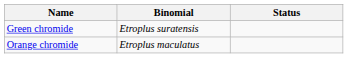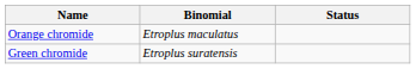 <table width=60% class="wikitable">
 <tr>
 <th width=20%>Name</th>
 <th width=20%>Binomial</th>
 <th width=20%>Status</th>
 </tr>
 <tr>
+<td><a href='#'>Orange chromide</a><br></td>
+<td><em>Etroplus maculatus</em></td>
+<td></td>
+</tr>
+<tr>
 <td><a href='#'>Green chromide</a><br></td>
 <td><em>Etroplus suratensis</em></td>
 <td></td>
 </tr>
-<tr>
-<td><a href='#'>Orange chromide</a><br></td>
-<td><em>Etroplus maculatus</em></td>
-<td></td>
-</tr>
 </table>
